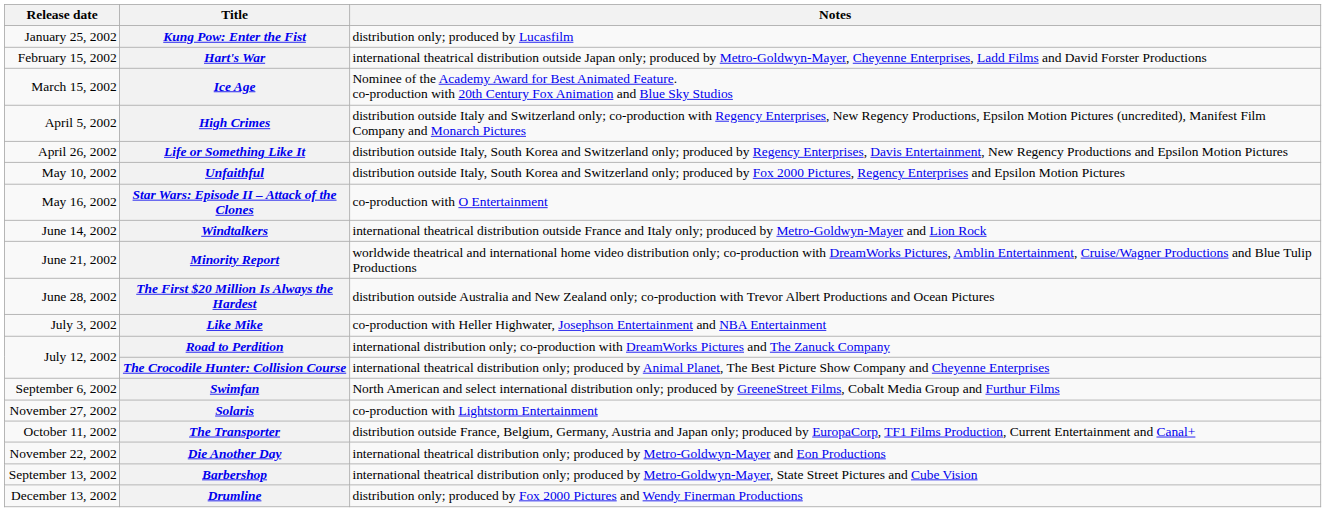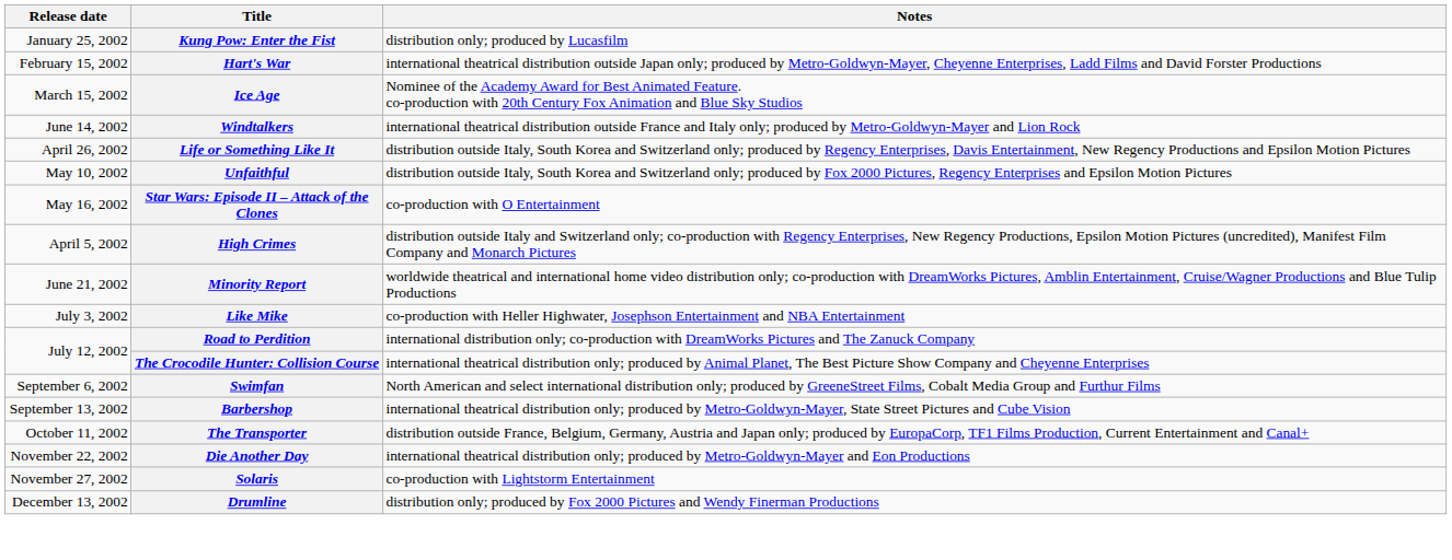 <table class="wikitable plainrowheaders sortable" style="width:99%;">
 <tr>
 <th scope="col" style="width:130px;">Release date</th>
 <th scope="col">Title</th>
 <th scope="col" class="unsortable">Notes</th>
 </tr>
 <tr>
 <td style="text-align:right;">January 25, 2002</td>
 <th scope="row"><em><a href='#'>Kung Pow: Enter the Fist</a></em></th>
 <td>distribution only; produced by <a href='#'>Lucasfilm</a></td>
 </tr>
 <tr>
 <td style="text-align:right;">February 15, 2002</td>
 <th scope="row"><em><a href='#'>Hart's War</a></em></th>
 <td>international theatrical distribution outside Japan only; produced by <a href='#'>Metro-Goldwyn-Mayer</a>, <a href='#'>Cheyenne Enterprises</a>, <a href='#'>Ladd Films</a> and David Forster Productions</td>
 </tr>
 <tr>
 <td style="text-align:right;">March 15, 2002</td>
 <th scope="row"><em><a href='#'>Ice Age</a></em></th>
 <td>Nominee of the <a href='#'>Academy Award for Best Animated Feature</a>.<br>co-production with <a href='#'>20th Century Fox Animation</a> and <a href='#'>Blue Sky Studios</a></td>
 </tr>
 <tr>
-<td style="text-align:right;">April 5, 2002</td>
-<th scope="row"><em><a href='#'>High Crimes</a></em></th>
-<td>distribution outside Italy and Switzerland only; co-production with <a href='#'>Regency Enterprises</a>, New Regency Productions, Epsilon Motion Pictures (uncredited), Manifest Film Company and <a href='#'>Monarch Pictures</a></td>
+<td style="text-align:right;">June 14, 2002</td>
+<th scope="row"><em><a href='#'>Windtalkers</a></em></th>
+<td>international theatrical distribution outside France and Italy only; produced by <a href='#'>Metro-Goldwyn-Mayer</a> and <a href='#'>Lion Rock</a></td>
 </tr>
 <tr>
 <td style="text-align:right;">April 26, 2002</td>
 <th scope="row"><em><a href='#'>Life or Something Like It</a></em></th>
 <td>distribution outside Italy, South Korea and Switzerland only; produced by <a href='#'>Regency Enterprises</a>, <a href='#'>Davis Entertainment</a>, New Regency Productions and Epsilon Motion Pictures</td>
 </tr>
 <tr>
 <td style="text-align:right;">May 10, 2002</td>
 <th scope="row"><em><a href='#'>Unfaithful</a></em></th>
 <td>distribution outside Italy, South Korea and Switzerland only; produced by <a href='#'>Fox 2000 Pictures</a>, <a href='#'>Regency Enterprises</a> and Epsilon Motion Pictures</td>
 </tr>
 <tr>
 <td style="text-align:right;">May 16, 2002</td>
 <th scope="row"><em><a href='#'>Star Wars: Episode II – Attack of the Clones</a></em></th>
 <td>co-production with <a href='#'>O Entertainment</a></td>
 </tr>
 <tr>
-<td style="text-align:right;">June 14, 2002</td>
-<th scope="row"><em><a href='#'>Windtalkers</a></em></th>
-<td>international theatrical distribution outside France and Italy only; produced by <a href='#'>Metro-Goldwyn-Mayer</a> and <a href='#'>Lion Rock</a></td>
+<td style="text-align:right;">April 5, 2002</td>
+<th scope="row"><em><a href='#'>High Crimes</a></em></th>
+<td>distribution outside Italy and Switzerland only; co-production with <a href='#'>Regency Enterprises</a>, New Regency Productions, Epsilon Motion Pictures (uncredited), Manifest Film Company and <a href='#'>Monarch Pictures</a></td>
 </tr>
 <tr>
 <td style="text-align:right;">June 21, 2002</td>
 <th scope="row"><em><a href='#'>Minority Report</a></em></th>
 <td>worldwide theatrical and international home video distribution only; co-production with <a href='#'>DreamWorks Pictures</a>, <a href='#'>Amblin Entertainment</a>, <a href='#'>Cruise/Wagner Productions</a> and Blue Tulip Productions</td>
-</tr>
-<tr>
-<td style="text-align:right;">June 28, 2002</td>
-<th scope="row"><em><a href='#'>The First $20 Million Is Always the Hardest</a></em></th>
-<td>distribution outside Australia and New Zealand only; co-production with Trevor Albert Productions and Ocean Pictures</td>
 </tr>
 <tr>
 <td style="text-align:right;">July 3, 2002</td>
 <th scope="row"><em><a href='#'>Like Mike</a></em></th>
 <td>co-production with Heller Highwater, <a href='#'>Josephson Entertainment</a> and <a href='#'>NBA Entertainment</a></td>
 </tr>
 <tr>
 <td rowspan="2" style="text-align:right;">July 12, 2002</td>
 <th scope="row"><em><a href='#'>Road to Perdition</a></em></th>
 <td>international distribution only; co-production with <a href='#'>DreamWorks Pictures</a> and <a href='#'>The Zanuck Company</a></td>
 </tr>
 <tr>
 <th scope="row"><em><a href='#'>The Crocodile Hunter: Collision Course</a></em></th>
 <td>international theatrical distribution only; produced by <a href='#'>Animal Planet</a>, The Best Picture Show Company and <a href='#'>Cheyenne Enterprises</a></td>
 </tr>
 <tr>
 <td style="text-align:right;">September 6, 2002</td>
 <th scope="row"><em><a href='#'>Swimfan</a></em></th>
 <td>North American and select international distribution only; produced by <a href='#'>GreeneStreet Films</a>, Cobalt Media Group and <a href='#'>Furthur Films</a></td>
 </tr>
 <tr>
-<td style="text-align:right;">November 27, 2002</td>
-<th scope="row"><em><a href='#'>Solaris</a></em></th>
-<td>co-production with <a href='#'>Lightstorm Entertainment</a></td>
+<td style="text-align:right;">September 13, 2002</td>
+<th scope="row"><em><a href='#'>Barbershop</a></em></th>
+<td>international theatrical distribution only; produced by <a href='#'>Metro-Goldwyn-Mayer</a>, State Street Pictures and <a href='#'>Cube Vision</a></td>
 </tr>
 <tr>
 <td style="text-align:right;">October 11, 2002</td>
 <th scope="row"><em><a href='#'>The Transporter</a></em></th>
 <td>distribution outside France, Belgium, Germany, Austria and Japan only; produced by <a href='#'>EuropaCorp</a>, <a href='#'>TF1 Films Production</a>, Current Entertainment and <a href='#'>Canal+</a></td>
 </tr>
 <tr>
 <td style="text-align:right;">November 22, 2002</td>
 <th scope="row"><em><a href='#'>Die Another Day</a></em></th>
 <td>international theatrical distribution only; produced by <a href='#'>Metro-Goldwyn-Mayer</a> and <a href='#'>Eon Productions</a></td>
 </tr>
 <tr>
-<td style="text-align:right;">September 13, 2002</td>
-<th scope="row"><em><a href='#'>Barbershop</a></em></th>
-<td>international theatrical distribution only; produced by <a href='#'>Metro-Goldwyn-Mayer</a>, State Street Pictures and <a href='#'>Cube Vision</a></td>
+<td style="text-align:right;">November 27, 2002</td>
+<th scope="row"><em><a href='#'>Solaris</a></em></th>
+<td>co-production with <a href='#'>Lightstorm Entertainment</a></td>
 </tr>
 <tr>
 <td style="text-align:right;">December 13, 2002</td>
 <th scope="row"><em><a href='#'>Drumline</a></em></th>
 <td>distribution only; produced by <a href='#'>Fox 2000 Pictures</a> and <a href='#'>Wendy Finerman Productions</a></td>
 </tr>
 </table>
